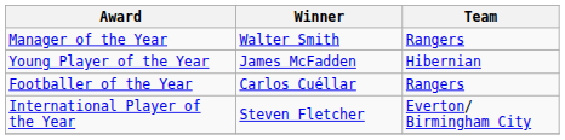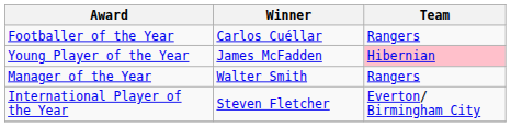 <table class="wikitable">
 <tr>
 <th width=210>Award</th>
 <th width=150>Winner</th>
 <th width=140>Team</th>
 </tr>
 <tr>
-<td><a href='#'>Manager of the Year</a></td>
-<td> <a href='#'>Walter Smith</a></td>
+<td><a href='#'>Footballer of the Year</a></td>
+<td> <a href='#'>Carlos Cuéllar</a></td>
 <td><a href='#'>Rangers</a></td>
 </tr>
 <tr>
 <td><a href='#'>Young Player of the Year</a></td>
 <td> <a href='#'>James McFadden</a></td>
-<td><a href='#'>Hibernian</a></td>
+<td style="background: pink;"><a href='#'>Hibernian</a></td>
 </tr>
 <tr>
-<td><a href='#'>Footballer of the Year</a></td>
-<td> <a href='#'>Carlos Cuéllar</a></td>
+<td><a href='#'>Manager of the Year</a></td>
+<td> <a href='#'>Walter Smith</a></td>
 <td><a href='#'>Rangers</a></td>
 </tr>
 <tr>
 <td><a href='#'>International Player of the Year</a></td>
 <td> <a href='#'>Steven Fletcher</a></td>
 <td><a href='#'>Everton</a>/<br><a href='#'>Birmingham City</a></td>
 </tr>
 <tr>
 </tr>
 </table>
